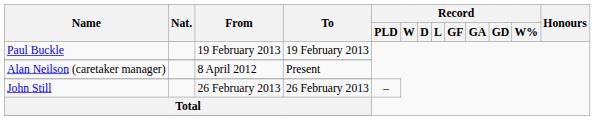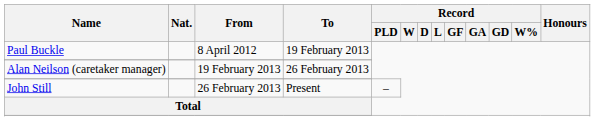 <table class="wikitable" style="text-align: center">
 <tr>
 <th rowspan="2">Name</th>
 <th rowspan="2">Nat.</th>
 <th rowspan="2">From</th>
 <th rowspan="2">To</th>
 <th colspan="8">Record</th>
 <th rowspan="2">Honours</th>
 </tr>
 <tr>
 <th>PLD</th>
 <th>W</th>
 <th>D</th>
 <th>L</th>
 <th>GF</th>
 <th>GA</th>
 <th>GD</th>
 <th>W%</th>
 </tr>
 <tr>
 <td align=left><a href='#'>Paul Buckle</a></td>
 <td></td>
-<td align=left>19 February 2013</td>
+<td align=left>8 April 2012</td>
 <td align=left>19 February 2013<br></td>
 </tr>
 <tr>
 </tr>
 <tr>
 <td align=left><a href='#'>Alan Neilson</a> (caretaker manager)</td>
 <td></td>
-<td align=left>8 April 2012</td>
-<td align=left>Present<br></td>
+<td align=left>19 February 2013</td>
+<td align=left>26 February 2013<br></td>
 </tr>
 <tr>
 </tr>
 <tr>
 <td align=left><a href='#'>John Still</a></td>
 <td></td>
 <td align=left>26 February 2013</td>
-<td align=left>26 February 2013<br></td>
+<td align=left>Present<br></td>
 <td>–</td>
 </tr>
 <tr>
 <th colspan="4"><strong>Total</strong><br></th>
 </tr>
 <tr>
 </tr>
 <tr>
 </tr>
 </table>
